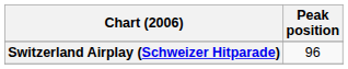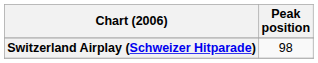 <table class="wikitable sortable plainrowheaders" style="text-align:center">
 <tr>
 <th>Chart (2006)</th>
 <th>Peak<br>position</th>
 </tr>
 <tr>
 </tr>
 <tr>
 </tr>
 <tr>
 <th scope="row">Switzerland Airplay (<a href='#'>Schweizer Hitparade</a>)</th>
-<td>96</td>
+<td>98</td>
 </tr>
 <tr>
 </tr>
 <tr>
 </tr>
 </table>
